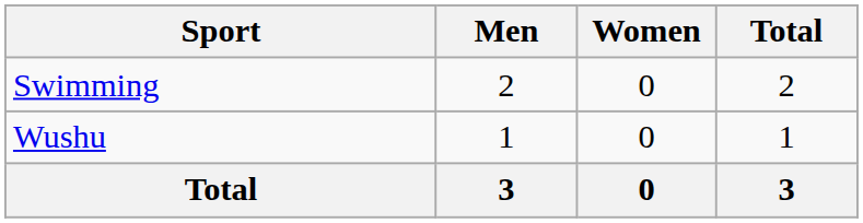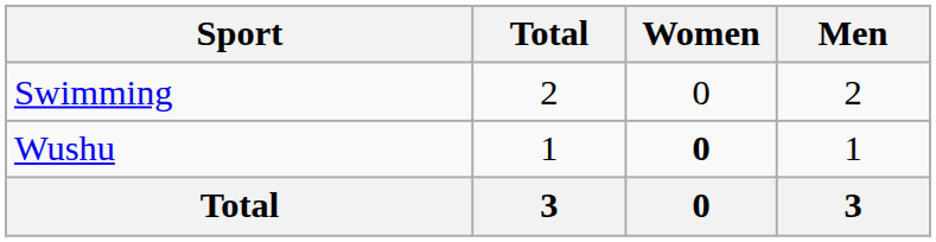 <table class="wikitable" style="text-align:center">
 <tr>
 <th width=200>Sport</th>
+<th width=60>Total</th>
+<th width=60>Women</th>
 <th width=60>Men</th>
-<th width=60>Women</th>
-<th width=60>Total</th>
 </tr>
 <tr>
 <td align=left><a href='#'>Swimming</a></td>
 <td>2</td>
 <td>0</td>
 <td>2</td>
 </tr>
 <tr>
 <td align=left><a href='#'>Wushu</a></td>
 <td>1</td>
-<td>0</td>
+<td><strong>0</strong></td>
 <td>1</td>
 </tr>
 <tr>
 <th align=left>Total</th>
 <th>3</th>
 <th>0</th>
 <th>3</th>
 </tr>
 </table>
